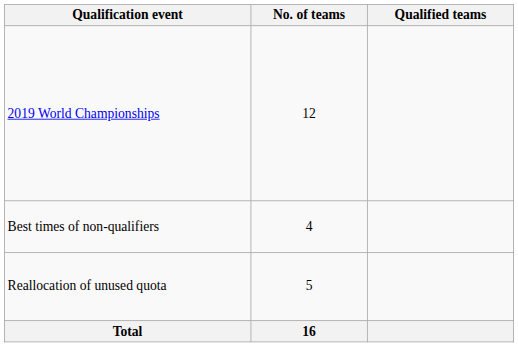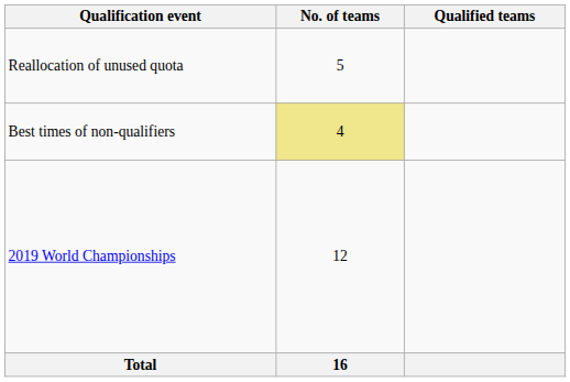 <table class=wikitable style="text-align:left" width=600>
 <tr>
 <th>Qualification event</th>
 <th>No. of teams</th>
 <th>Qualified teams</th>
 </tr>
 <tr>
+<td>Reallocation of unused quota</td>
+<td align=center>5</td>
+<td><br><s></s><br><s></s><br><br></td>
+</tr>
+<tr>
+<td>Best times of non-qualifiers</td>
+<td align=center style="background: khaki;">4</td>
+<td><s></s><br><br><br><s></s></td>
+</tr>
+<tr>
 <td><a href='#'>2019 World Championships</a></td>
 <td align=center>12</td>
 <td><br><br><br><br><br><br><br><br><s></s><br><br><br></td>
-</tr>
-<tr>
-<td>Best times of non-qualifiers</td>
-<td align=center>4</td>
-<td><s></s><br><br><br><s></s></td>
-</tr>
-<tr>
-<td>Reallocation of unused quota</td>
-<td align=center>5</td>
-<td><br><s></s><br><s></s><br><br></td>
 </tr>
 <tr>
 <th>Total</th>
 <th>16</th>
 <th></th>
 </tr>
 </table>
